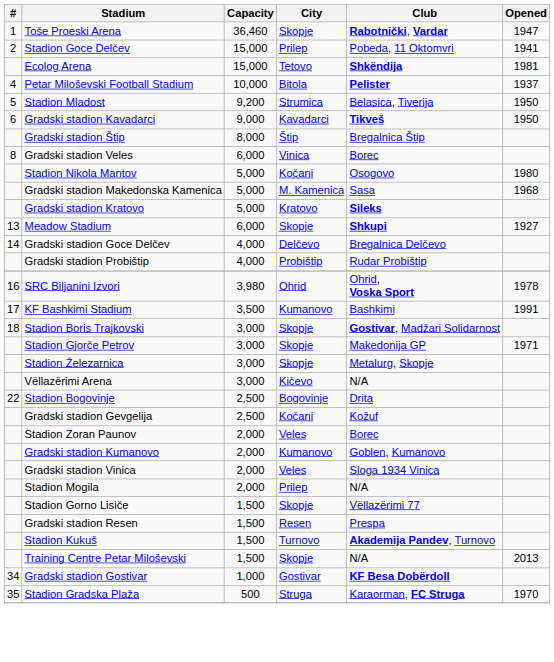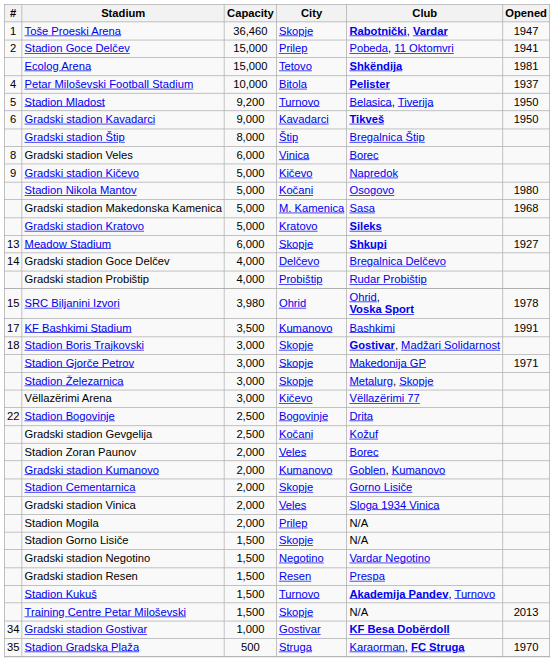 <table class="wikitable sortable">
 <tr>
 <th>#</th>
 <th>Stadium</th>
 <th>Capacity</th>
 <th>City</th>
 <th>Club</th>
 <th>Opened</th>
 </tr>
 <tr>
 <td style="text-align:center;">1</td>
 <td><a href='#'>Toše Proeski Arena</a> </td>
 <td style="text-align:center;">36,460</td>
 <td><a href='#'>Skopje</a></td>
 <td><strong><a href='#'>Rabotnički</a></strong>, <strong><a href='#'>Vardar</a></strong></td>
 <td style="text-align:center;">1947</td>
 </tr>
 <tr>
 <td style="text-align:center;">2</td>
 <td><a href='#'>Stadion Goce Delčev</a></td>
 <td style="text-align:center;">15,000</td>
 <td><a href='#'>Prilep</a></td>
 <td><a href='#'>Pobeda</a>, <a href='#'>11 Oktomvri</a></td>
 <td style="text-align:center;">1941</td>
 </tr>
 <tr>
 <td style="text-align:center;"></td>
 <td><a href='#'>Ecolog Arena</a></td>
 <td style="text-align:center;">15,000</td>
 <td><a href='#'>Tetovo</a></td>
 <td><strong><a href='#'>Shkëndija</a></strong></td>
 <td style="text-align:center;">1981</td>
 </tr>
 <tr>
 <td style="text-align:center;">4</td>
 <td><a href='#'>Petar Miloševski Football Stadium</a></td>
 <td style="text-align:center;">10,000</td>
 <td><a href='#'>Bitola</a></td>
 <td><strong><a href='#'>Pelister</a></strong></td>
 <td style="text-align:center;">1937</td>
 </tr>
 <tr>
 <td style="text-align:center;">5</td>
 <td><a href='#'>Stadion Mladost</a></td>
 <td style="text-align:center;">9,200</td>
-<td><a href='#'>Strumica</a></td>
+<td><a href='#'>Turnovo</a></td>
 <td><a href='#'>Belasica</a>, <a href='#'>Tiverija</a></td>
 <td style="text-align:center;">1950</td>
 </tr>
 <tr>
 <td style="text-align:center;">6</td>
 <td><a href='#'>Gradski stadion Kavadarci</a></td>
 <td style="text-align:center;">9,000</td>
 <td><a href='#'>Kavadarci</a></td>
 <td><strong><a href='#'>Tikveš</a></strong></td>
 <td style="text-align:center;">1950</td>
 </tr>
 <tr>
 <td style="text-align:center;"></td>
 <td><a href='#'>Gradski stadion Štip</a></td>
 <td style="text-align:center;">8,000</td>
 <td><a href='#'>Štip</a></td>
 <td><a href='#'>Bregalnica Štip</a></td>
 <td style="text-align:center;"></td>
 </tr>
 <tr>
 <td style="text-align:center;">8</td>
 <td>Gradski stadion Veles</td>
 <td style="text-align:center;">6,000</td>
 <td><a href='#'>Vinica</a></td>
 <td><a href='#'>Borec</a></td>
+<td style="text-align:center;"></td>
+</tr>
+<tr>
+<td style="text-align:center;">9</td>
+<td><a href='#'>Gradski stadion Kičevo</a></td>
+<td style="text-align:center;">5,000</td>
+<td><a href='#'>Kičevo</a></td>
+<td><a href='#'>Napredok</a></td>
 <td style="text-align:center;"></td>
 </tr>
 <tr>
 <td style="text-align:center;"></td>
 <td><a href='#'>Stadion Nikola Mantov</a></td>
 <td style="text-align:center;">5,000</td>
 <td><a href='#'>Kočani</a></td>
 <td><a href='#'>Osogovo</a></td>
 <td style="text-align:center;">1980</td>
 </tr>
 <tr>
 <td style="text-align:center;"></td>
 <td>Gradski stadion Makedonska Kamenica</td>
 <td style="text-align:center;">5,000</td>
 <td><a href='#'>M. Kamenica</a></td>
 <td><a href='#'>Sasa</a></td>
 <td style="text-align:center;">1968</td>
 </tr>
 <tr>
 <td style="text-align:center;"></td>
 <td><a href='#'>Gradski stadion Kratovo</a></td>
 <td style="text-align:center;">5,000</td>
 <td><a href='#'>Kratovo</a></td>
 <td><strong><a href='#'>Sileks</a></strong></td>
 <td style="text-align:center;"></td>
 </tr>
 <tr>
 <td style="text-align:center;">13</td>
 <td><a href='#'>Meadow Stadium</a></td>
 <td style="text-align:center;">6,000</td>
 <td><a href='#'>Skopje</a></td>
 <td><strong><a href='#'>Shkupi</a></strong></td>
 <td style="text-align:center;">1927</td>
 </tr>
 <tr>
 <td style="text-align:center;">14</td>
 <td>Gradski stadion Goce Delčev</td>
 <td style="text-align:center;">4,000</td>
 <td><a href='#'>Delčevo</a></td>
 <td><a href='#'>Bregalnica Delčevo</a></td>
 <td style="text-align:center;"></td>
 </tr>
 <tr>
 <td style="text-align:center;"></td>
 <td>Gradski stadion Probištip</td>
 <td style="text-align:center;">4,000</td>
 <td><a href='#'>Probištip</a></td>
 <td><a href='#'>Rudar Probištip</a></td>
 <td style="text-align:center;"></td>
 </tr>
 <tr>
 </tr>
 <tr>
-<td style="text-align:center;">16</td>
+<td style="text-align:center;">15</td>
 <td><a href='#'>SRC Biljanini Izvori</a></td>
 <td style="text-align:center;">3,980</td>
 <td><a href='#'>Ohrid</a></td>
 <td><a href='#'>Ohrid</a>,<br> <strong><a href='#'>Voska Sport</a></strong></td>
 <td style="text-align:center;">1978</td>
 </tr>
 <tr>
 <td style="text-align:center;">17</td>
 <td><a href='#'>KF Bashkimi Stadium</a></td>
 <td style="text-align:center;">3,500</td>
 <td><a href='#'>Kumanovo</a></td>
 <td><a href='#'>Bashkimi</a></td>
 <td style="text-align:center;">1991</td>
 </tr>
 <tr>
 <td style="text-align:center;">18</td>
 <td><a href='#'>Stadion Boris Trajkovski</a></td>
 <td style="text-align:center;">3,000</td>
 <td><a href='#'>Skopje</a></td>
 <td><strong><a href='#'>Gostivar</a></strong>, <a href='#'>Madžari Solidarnost</a></td>
 <td style="text-align:center;"></td>
 </tr>
 <tr>
 <td style="text-align:center;"></td>
 <td><a href='#'>Stadion Gjorče Petrov</a></td>
 <td style="text-align:center;">3,000</td>
 <td><a href='#'>Skopje</a></td>
 <td><a href='#'>Makedonija GP</a></td>
 <td style="text-align:center;">1971</td>
 </tr>
 <tr>
 <td style="text-align:center;"></td>
 <td><a href='#'>Stadion Železarnica</a></td>
 <td style="text-align:center;">3,000</td>
 <td><a href='#'>Skopje</a></td>
 <td><a href='#'>Metalurg</a>, <a href='#'>Skopje</a></td>
 <td style="text-align:center;"></td>
 </tr>
 <tr>
 <td style="text-align:center;"></td>
 <td>Vëllazërimi Arena</td>
 <td style="text-align:center;">3,000</td>
 <td><a href='#'>Kičevo</a></td>
-<td>N/A</td>
+<td><a href='#'>Vëllazërimi 77</a></td>
 <td style="text-align:center;"></td>
 </tr>
 <tr>
 <td style="text-align:center;">22</td>
 <td><a href='#'>Stadion Bogovinje</a></td>
 <td style="text-align:center;">2,500</td>
 <td><a href='#'>Bogovinje</a></td>
 <td><a href='#'>Drita</a></td>
 <td style="text-align:center;"></td>
 </tr>
 <tr>
 <td style="text-align:center;"></td>
 <td>Gradski stadion Gevgelija</td>
 <td style="text-align:center;">2,500</td>
 <td><a href='#'>Kočani</a></td>
 <td><a href='#'>Kožuf</a></td>
 <td style="text-align:center;"></td>
 </tr>
 <tr>
 <td style="text-align:center;"></td>
 <td>Stadion Zoran Paunov</td>
 <td style="text-align:center;">2,000</td>
 <td><a href='#'>Veles</a></td>
 <td><a href='#'>Borec</a></td>
 <td style="text-align:center;"></td>
 </tr>
 <tr>
 <td style="text-align:center;"></td>
 <td><a href='#'>Gradski stadion Kumanovo</a></td>
 <td style="text-align:center;">2,000</td>
 <td><a href='#'>Kumanovo</a></td>
 <td><a href='#'>Goblen</a>, <a href='#'>Kumanovo</a></td>
 <td style="text-align:center;"></td>
 </tr>
 <tr>
 <td style="text-align:center;"></td>
+<td><a href='#'>Stadion Cementarnica</a></td>
+<td style="text-align:center;">2,000</td>
+<td><a href='#'>Skopje</a></td>
+<td><a href='#'>Gorno Lisiče</a></td>
+<td style="text-align:center;"></td>
+</tr>
+<tr>
+<td style="text-align:center;"></td>
 <td>Gradski stadion Vinica</td>
 <td style="text-align:center;">2,000</td>
 <td><a href='#'>Veles</a></td>
 <td><a href='#'>Sloga 1934 Vinica</a></td>
 <td style="text-align:center;"></td>
 </tr>
 <tr>
 <td style="text-align:center;"></td>
 <td>Stadion Mogila</td>
 <td style="text-align:center;">2,000</td>
 <td><a href='#'>Prilep</a></td>
 <td>N/A</td>
 <td style="text-align:center;"></td>
 </tr>
 <tr>
 <td style="text-align:center;"></td>
 <td>Stadion Gorno Lisiče</td>
 <td style="text-align:center;">1,500</td>
 <td><a href='#'>Skopje</a></td>
-<td><a href='#'>Vëllazërimi 77</a></td>
+<td>N/A</td>
+<td style="text-align:center;"></td>
+</tr>
+<tr>
+<td style="text-align:center;"></td>
+<td>Gradski stadion Negotino</td>
+<td style="text-align:center;">1,500</td>
+<td><a href='#'>Negotino</a></td>
+<td><a href='#'>Vardar Negotino</a></td>
 <td style="text-align:center;"></td>
 </tr>
 <tr>
 <td style="text-align:center;"></td>
 <td>Gradski stadion Resen</td>
 <td style="text-align:center;">1,500</td>
 <td><a href='#'>Resen</a></td>
 <td><a href='#'>Prespa</a></td>
 <td style="text-align:center;"></td>
 </tr>
 <tr>
 <td style="text-align:center;"></td>
 <td><a href='#'>Stadion Kukuš</a></td>
 <td style="text-align:center;">1,500</td>
 <td><a href='#'>Turnovo</a></td>
 <td><strong><a href='#'>Akademija Pandev</a></strong>, <a href='#'>Turnovo</a></td>
 <td style="text-align:center;"></td>
 </tr>
 <tr>
 <td style="text-align:center;"></td>
 <td><a href='#'>Training Centre Petar Miloševski</a></td>
 <td style="text-align:center;">1,500</td>
 <td><a href='#'>Skopje</a></td>
 <td>N/A</td>
 <td style="text-align:center;">2013</td>
 </tr>
 <tr>
 <td style="text-align:center;">34</td>
 <td><a href='#'>Gradski stadion Gostivar</a></td>
 <td style="text-align:center;">1,000</td>
 <td><a href='#'>Gostivar</a></td>
 <td><strong><a href='#'>KF Besa Dobërdoll</a></strong></td>
 <td style="text-align:center;"></td>
 </tr>
 <tr>
 <td style="text-align:center;">35</td>
 <td><a href='#'>Stadion Gradska Plaža</a></td>
 <td style="text-align:center;">500</td>
 <td><a href='#'>Struga</a></td>
 <td><a href='#'>Karaorman</a>, <strong><a href='#'>FC Struga</a></strong></td>
 <td style="text-align:center;">1970</td>
 </tr>
 <tr>
 </tr>
 </table>
